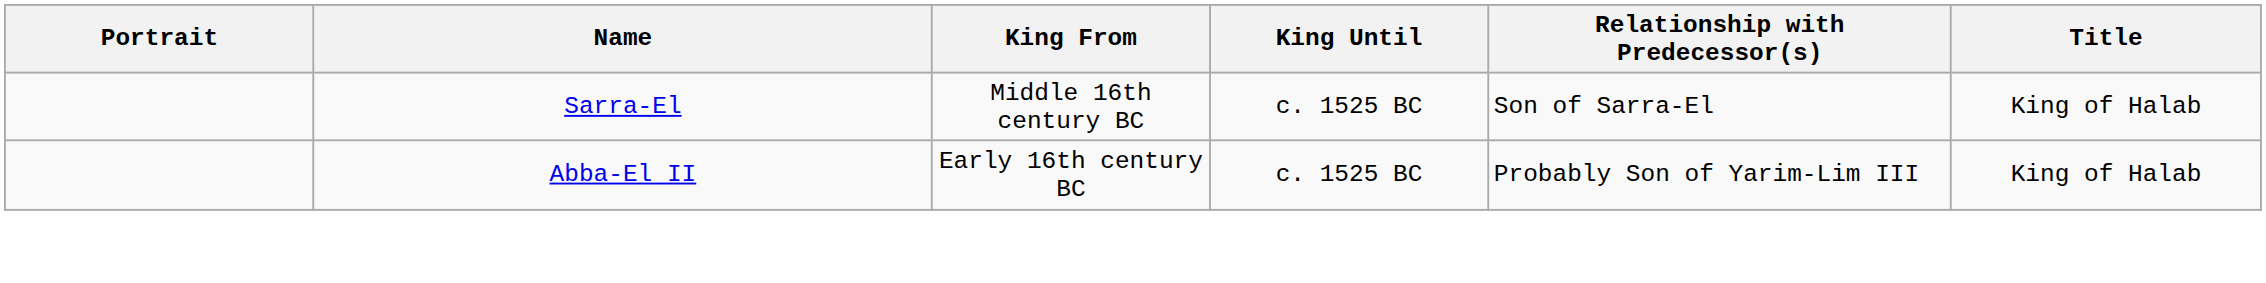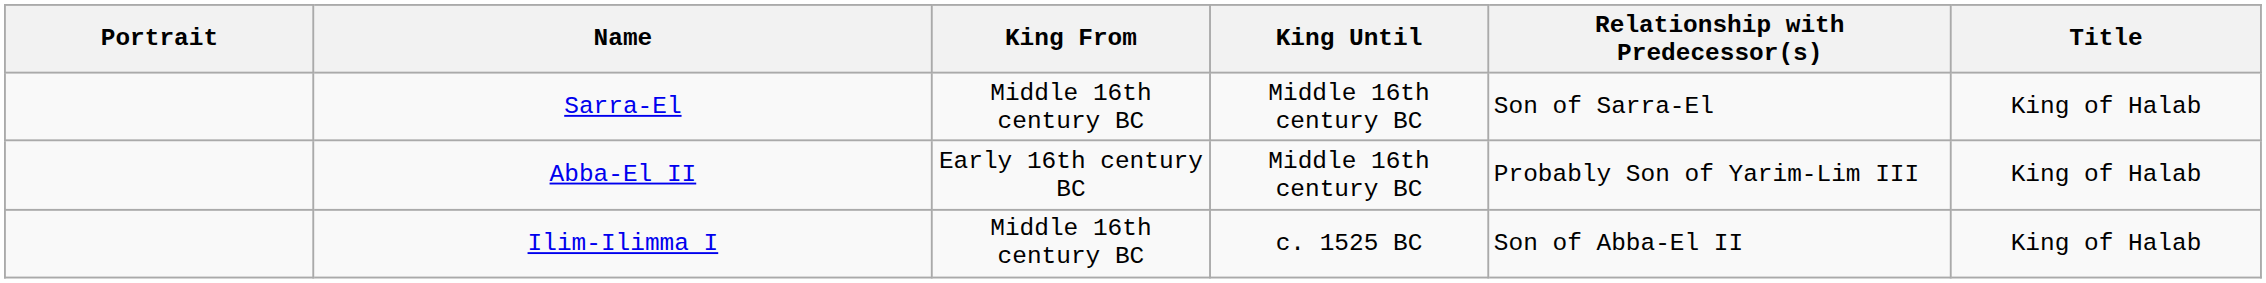 <table width=95% class="wikitable">
 <tr>
 <th width=10%>Portrait</th>
 <th width=20%>Name</th>
 <th width=9%>King From</th>
 <th width=9%>King Until</th>
 <th width=15%>Relationship with Predecessor(s)</th>
 <th width=10%>Title</th>
 </tr>
 <tr>
 <td align="center"></td>
 <td align="center"><a href='#'>Sarra-El</a></td>
 <td align="center">Middle 16th century BC</td>
-<td align="center">c. 1525 BC</td>
+<td align="center">Middle 16th century BC</td>
 <td>Son of Sarra-El</td>
 <td align="center">King of Halab</td>
 </tr>
 <tr>
 <td align="center"></td>
 <td align="center"><a href='#'>Abba-El II</a></td>
 <td align="center">Early 16th century BC</td>
-<td align="center">c. 1525 BC</td>
+<td align="center">Middle 16th century BC</td>
 <td>Probably Son of Yarim-Lim III</td>
 <td align="center">King of Halab</td>
 </tr>
+<tr>
+<td align="center"></td>
+<td align="center"><a href='#'>Ilim-Ilimma I</a></td>
+<td align="center">Middle 16th century BC</td>
+<td align="center">c. 1525 BC</td>
+<td>Son of Abba-El II</td>
+<td align="center">King of Halab</td>
+</tr>
 </table>
